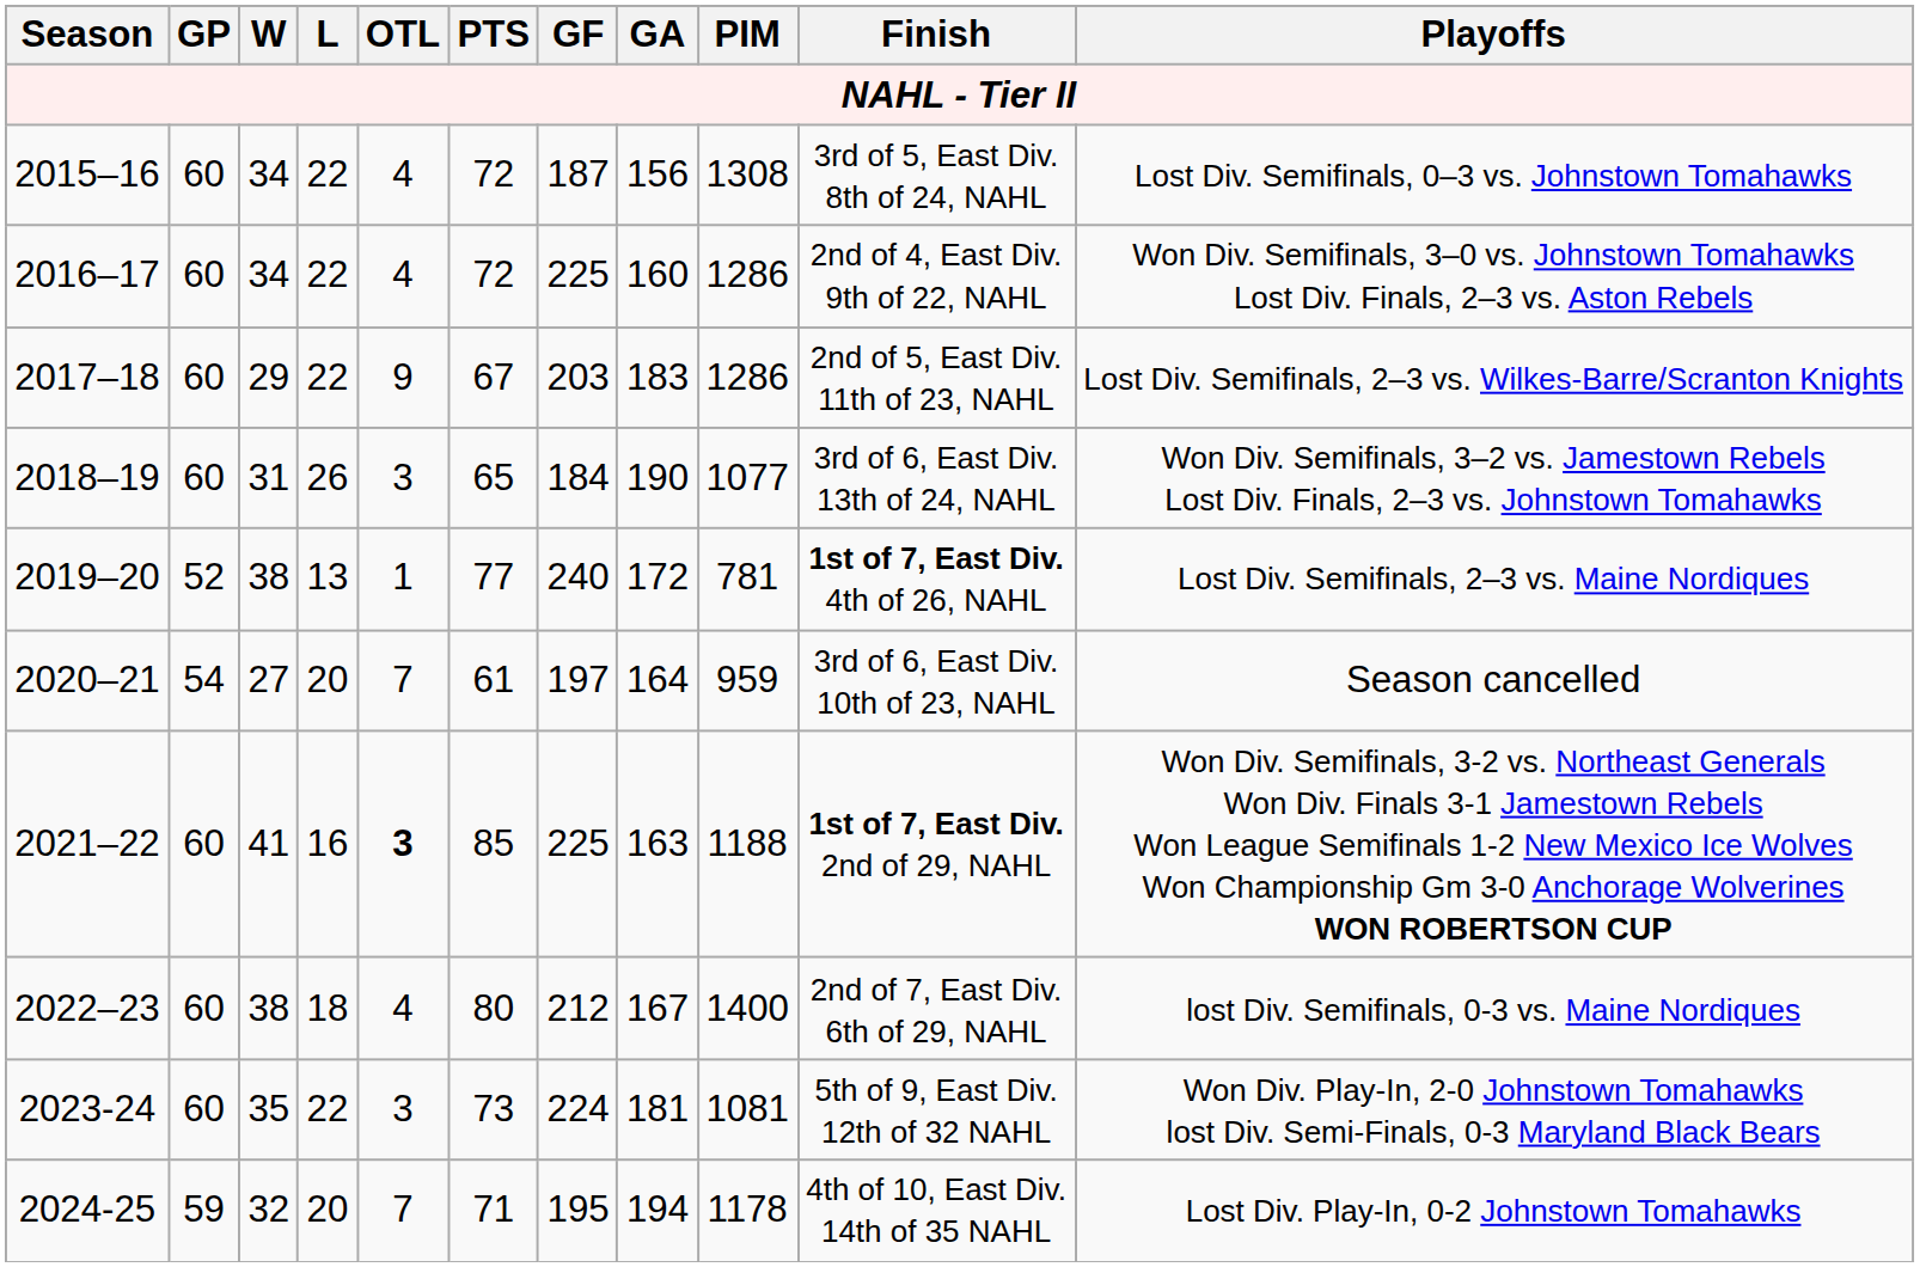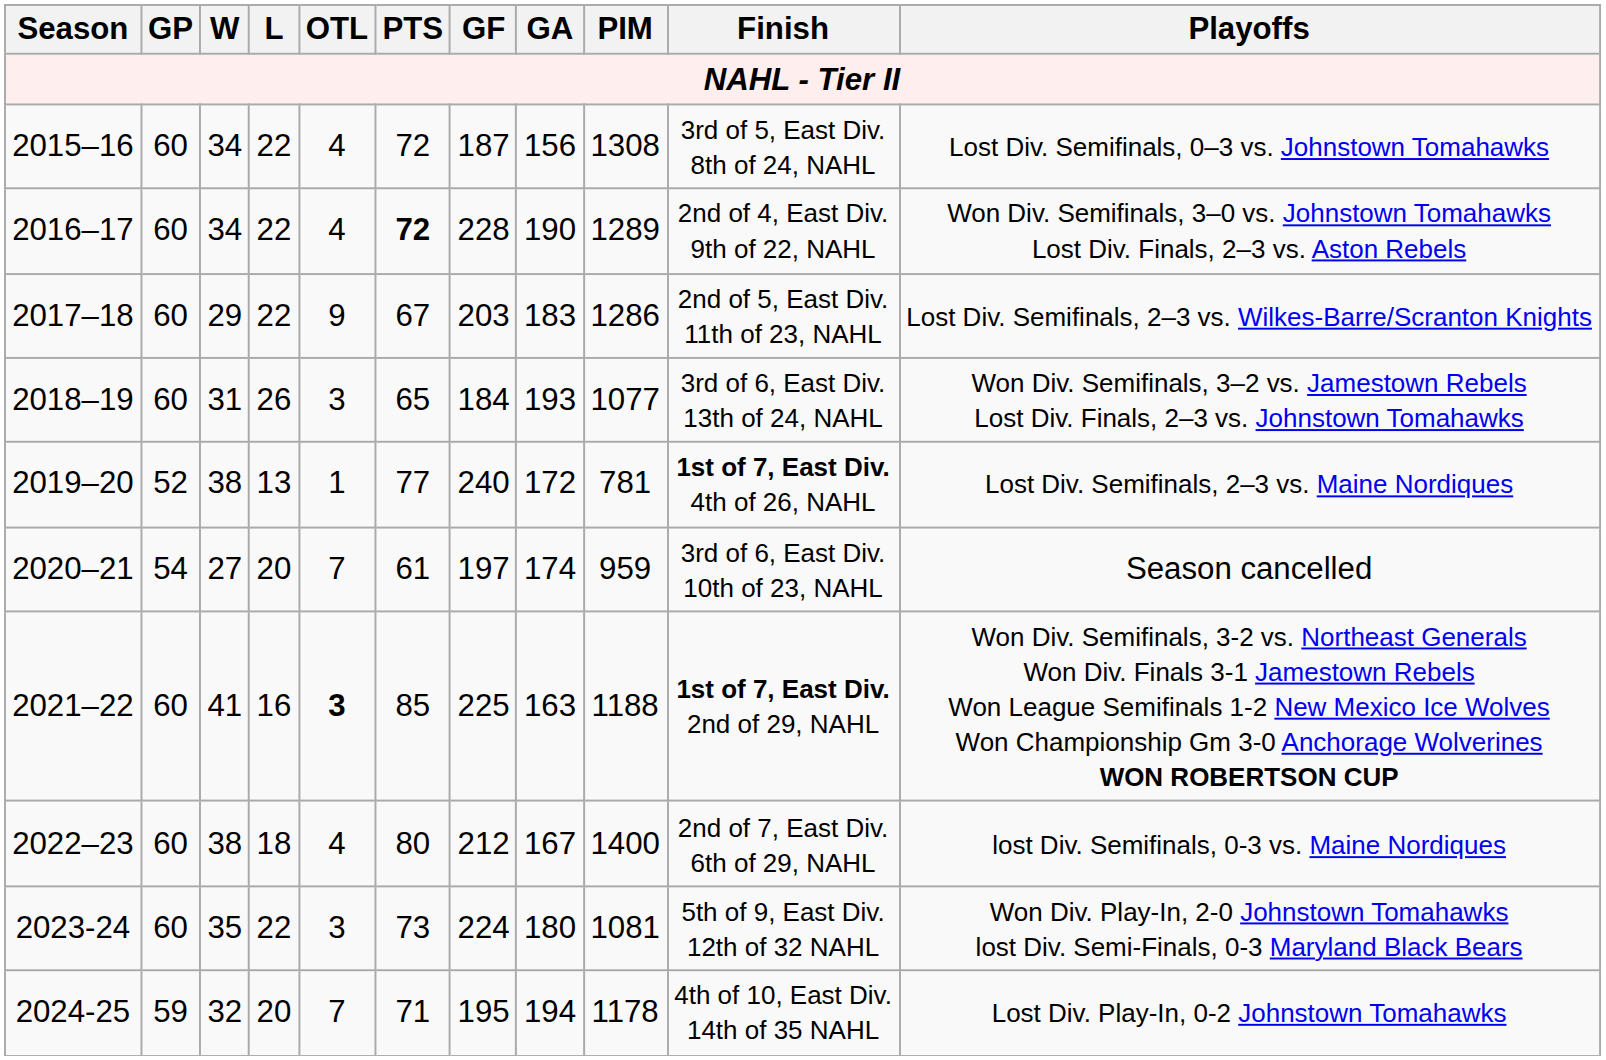 <table class="wikitable" style="text-align:center">
 <tr>
 <th>Season</th>
 <th>GP</th>
 <th>W</th>
 <th>L</th>
 <th>OTL</th>
 <th>PTS</th>
 <th>GF</th>
 <th>GA</th>
 <th>PIM</th>
 <th>Finish</th>
 <th>Playoffs<br></th>
 </tr>
 <tr align="center"  bgcolor="#ffeeee">
 <td colspan="11"><strong><em>NAHL - Tier II</em></strong></td>
 </tr>
 <tr>
 <td>2015–16</td>
 <td>60</td>
 <td>34</td>
 <td>22</td>
 <td>4</td>
 <td>72</td>
 <td>187</td>
 <td>156</td>
 <td>1308</td>
 <td><small>3rd of 5, East Div.<br>8th of 24, NAHL</small></td>
 <td><small>Lost Div. Semifinals, 0–3 vs. <a href='#'>Johnstown Tomahawks</a></small></td>
 </tr>
 <tr>
 <td>2016–17</td>
 <td>60</td>
 <td>34</td>
 <td>22</td>
 <td>4</td>
-<td>72</td>
-<td>225</td>
-<td>160</td>
-<td>1286</td>
+<td><strong>72</strong></td>
+<td>228</td>
+<td>190</td>
+<td>1289</td>
 <td><small>2nd of 4, East Div.<br>9th of 22, NAHL</small></td>
 <td><small>Won Div. Semifinals, 3–0 vs. <a href='#'>Johnstown Tomahawks</a><br>Lost Div. Finals, 2–3 vs. <a href='#'>Aston Rebels</a></small></td>
 </tr>
 <tr>
 <td>2017–18</td>
 <td>60</td>
 <td>29</td>
 <td>22</td>
 <td>9</td>
 <td>67</td>
 <td>203</td>
 <td>183</td>
 <td>1286</td>
 <td><small>2nd of 5, East Div.<br>11th of 23, NAHL</small></td>
 <td><small>Lost Div. Semifinals, 2–3 vs. <a href='#'>Wilkes-Barre/Scranton Knights</a></small></td>
 </tr>
 <tr>
 <td>2018–19</td>
 <td>60</td>
 <td>31</td>
 <td>26</td>
 <td>3</td>
 <td>65</td>
 <td>184</td>
-<td>190</td>
+<td>193</td>
 <td>1077</td>
 <td><small>3rd of 6, East Div.<br>13th of 24, NAHL</small></td>
 <td><small>Won Div. Semifinals, 3–2 vs. <a href='#'>Jamestown Rebels</a><br>Lost Div. Finals, 2–3 vs. <a href='#'>Johnstown Tomahawks</a></small></td>
 </tr>
 <tr>
 <td>2019–20</td>
 <td>52</td>
 <td>38</td>
 <td>13</td>
 <td>1</td>
 <td>77</td>
 <td>240</td>
 <td>172</td>
 <td>781</td>
 <td><small><strong>1st of 7, East Div.</strong><br>4th of 26, NAHL</small></td>
 <td><small>Lost Div. Semifinals, 2–3 vs. <a href='#'>Maine Nordiques</a></small></td>
 </tr>
 <tr>
 <td>2020–21</td>
 <td>54</td>
 <td>27</td>
 <td>20</td>
 <td>7</td>
 <td>61</td>
 <td>197</td>
-<td>164</td>
+<td>174</td>
 <td>959</td>
 <td><small>3rd of 6, East Div.<br>10th of 23, NAHL</small></td>
 <td>Season cancelled</td>
 </tr>
 <tr>
 <td>2021–22</td>
 <td>60</td>
 <td>41</td>
 <td>16</td>
 <td><strong>3</strong></td>
 <td>85</td>
 <td>225</td>
 <td>163</td>
 <td>1188</td>
 <td><small><strong>1st of 7, East Div.</strong><br>2nd of 29, NAHL</small></td>
 <td><small>Won Div. Semifinals, 3-2 vs. <a href='#'>Northeast Generals</a><br>Won Div. Finals 3-1 <a href='#'>Jamestown Rebels</a><br>Won League Semifinals 1-2 <a href='#'>New Mexico Ice Wolves</a><br>Won Championship Gm 3-0 <a href='#'>Anchorage Wolverines</a><br><strong>WON ROBERTSON CUP</strong></small></td>
 </tr>
 <tr>
 <td>2022–23</td>
 <td>60</td>
 <td>38</td>
 <td>18</td>
 <td>4</td>
 <td>80</td>
 <td>212</td>
 <td>167</td>
 <td>1400</td>
 <td><small>2nd of 7, East Div.<br>6th of 29, NAHL</small></td>
 <td><small>lost Div. Semifinals, 0-3 vs. <a href='#'>Maine Nordiques</a></small></td>
 </tr>
 <tr>
 <td>2023-24</td>
 <td>60</td>
 <td>35</td>
 <td>22</td>
 <td>3</td>
 <td>73</td>
 <td>224</td>
-<td>181</td>
+<td>180</td>
 <td>1081</td>
 <td><small> 5th of 9, East Div.<br> 12th of 32 NAHL</small></td>
 <td><small>Won Div. Play-In, 2-0 <a href='#'>Johnstown Tomahawks</a><br>lost Div. Semi-Finals, 0-3 <a href='#'>Maryland Black Bears</a></small></td>
 </tr>
 <tr>
 <td>2024-25</td>
 <td>59</td>
 <td>32</td>
 <td>20</td>
 <td>7</td>
 <td>71</td>
 <td>195</td>
 <td>194</td>
 <td>1178</td>
 <td><small> 4th of 10, East Div.<br> 14th of 35 NAHL</small></td>
 <td><small>Lost Div. Play-In, 0-2 <a href='#'>Johnstown Tomahawks</a></small></td>
 </tr>
 </table>
